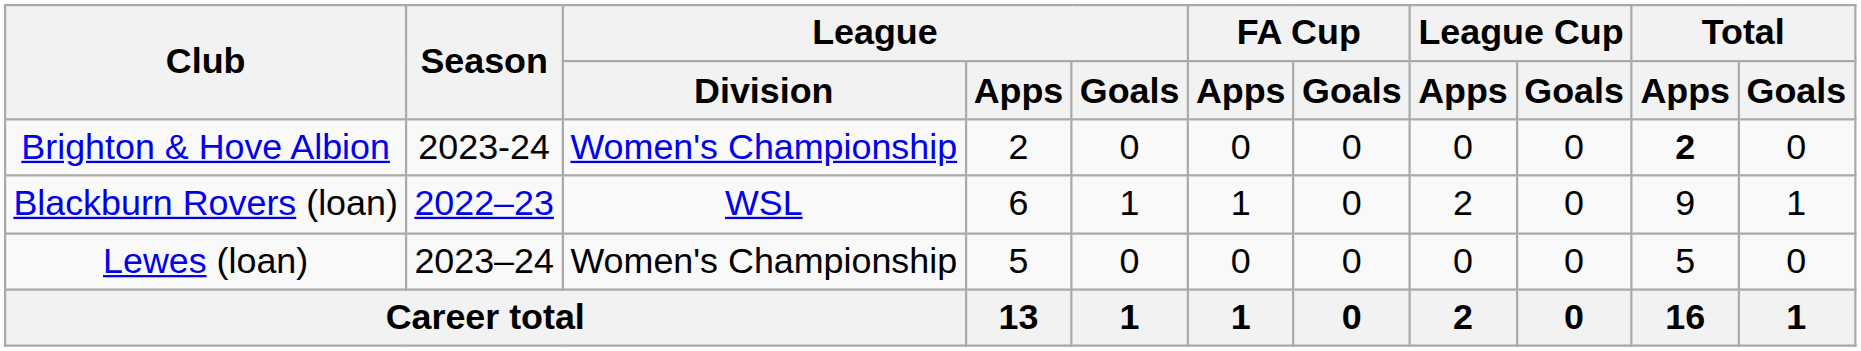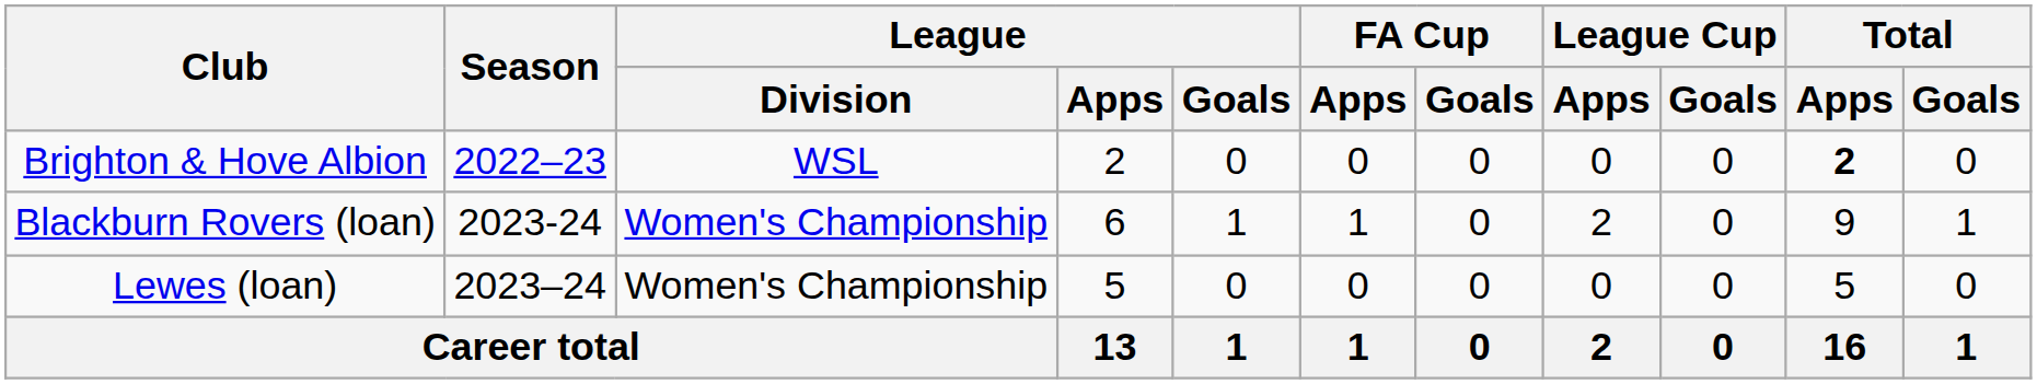 <table class="wikitable" style="text-align:center">
 <tr>
 <th rowspan="2">Club</th>
 <th rowspan="2">Season</th>
 <th colspan="3">League</th>
 <th colspan="2">FA Cup</th>
 <th colspan="2">League Cup</th>
 <th colspan="2">Total</th>
 </tr>
 <tr>
 <th>Division</th>
 <th>Apps</th>
 <th>Goals</th>
 <th>Apps</th>
 <th>Goals</th>
 <th>Apps</th>
 <th>Goals</th>
 <th>Apps</th>
 <th>Goals</th>
 </tr>
 <tr>
 <td><a href='#'>Brighton & Hove Albion</a></td>
-<td>2023-24</td>
-<td><a href='#'>Women's Championship</a></td>
+<td><a href='#'>2022–23</a></td>
+<td><a href='#'>WSL</a></td>
 <td>2</td>
 <td>0</td>
 <td>0</td>
 <td>0</td>
 <td>0</td>
 <td>0</td>
 <td><strong>2</strong></td>
 <td>0</td>
 </tr>
 <tr>
 <td><a href='#'>Blackburn Rovers</a> (loan)</td>
-<td><a href='#'>2022–23</a></td>
-<td><a href='#'>WSL</a></td>
+<td>2023-24</td>
+<td><a href='#'>Women's Championship</a></td>
 <td>6</td>
 <td>1</td>
 <td>1</td>
 <td>0</td>
 <td>2</td>
 <td>0</td>
 <td>9</td>
 <td>1</td>
 </tr>
 <tr>
 <td><a href='#'>Lewes</a> (loan)</td>
 <td>2023–24</td>
 <td>Women's Championship</td>
 <td>5</td>
 <td>0</td>
 <td>0</td>
 <td>0</td>
 <td>0</td>
 <td>0</td>
 <td>5</td>
 <td>0</td>
 </tr>
 <tr>
 <th colspan="3">Career total</th>
 <th>13</th>
 <th>1</th>
 <th>1</th>
 <th>0</th>
 <th>2</th>
 <th>0</th>
 <th>16</th>
 <th>1</th>
 </tr>
 </table>
